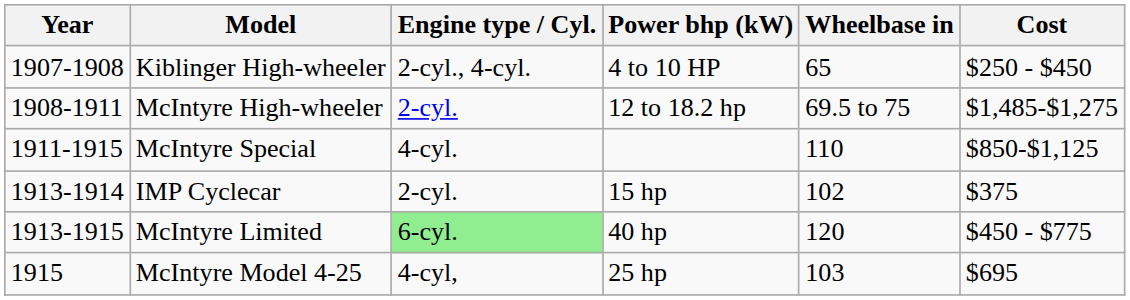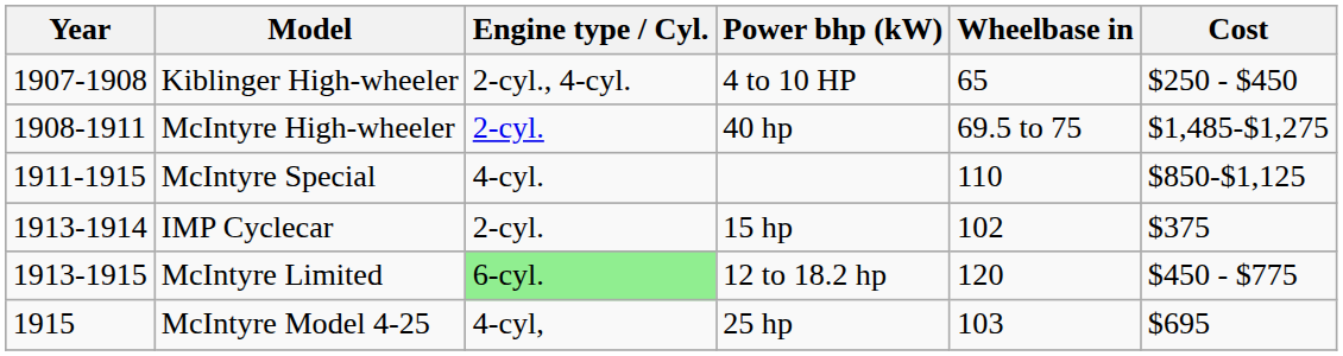 <table class="wikitable">
 <tr>
 <th>Year</th>
 <th>Model</th>
 <th>Engine type / Cyl.</th>
 <th>Power bhp (kW)</th>
 <th>Wheelbase in</th>
 <th>Cost</th>
 </tr>
 <tr>
 <td>1907-1908</td>
 <td>Kiblinger High-wheeler</td>
 <td>2-cyl., 4-cyl.</td>
 <td>4 to 10 HP</td>
 <td>65</td>
 <td>$250 - $450</td>
 </tr>
 <tr>
 <td>1908-1911</td>
 <td>McIntyre High-wheeler</td>
 <td><a href='#'> 2-cyl.</a></td>
-<td>12 to 18.2 hp</td>
+<td>40 hp</td>
 <td>69.5 to 75</td>
 <td>$1,485-$1,275</td>
 </tr>
 <tr>
 <td>1911-1915</td>
 <td>McIntyre Special</td>
 <td>4-cyl.</td>
 <td></td>
 <td>110</td>
 <td>$850-$1,125</td>
 </tr>
 <tr>
 <td>1913-1914</td>
 <td>IMP Cyclecar</td>
 <td>2-cyl.</td>
 <td>15 hp</td>
 <td>102</td>
 <td>$375</td>
 </tr>
 <tr>
 <td>1913-1915</td>
 <td>McIntyre Limited</td>
 <td style="background: lightgreen;">6-cyl.</td>
-<td>40 hp</td>
+<td>12 to 18.2 hp</td>
 <td>120</td>
 <td>$450 - $775</td>
 </tr>
 <tr>
 <td>1915</td>
 <td>McIntyre Model 4-25</td>
 <td>4-cyl,</td>
 <td>25 hp</td>
 <td>103</td>
 <td>$695</td>
 </tr>
 </table>
